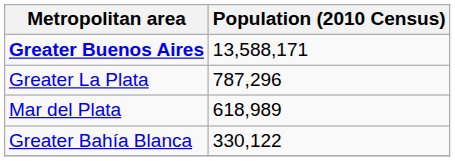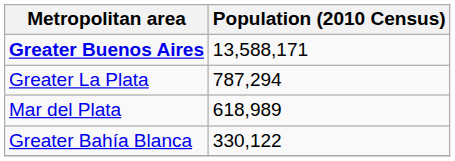 <table class="wikitable sortable">
 <tr>
 <th>Metropolitan area</th>
 <th>Population (2010 Census)</th>
 </tr>
 <tr>
 <td><strong><a href='#'>Greater Buenos Aires</a></strong></td>
 <td>13,588,171</td>
 </tr>
 <tr>
 <td><a href='#'>Greater La Plata</a></td>
-<td>787,296</td>
+<td>787,294</td>
 </tr>
 <tr>
 <td><a href='#'>Mar del Plata</a></td>
 <td>618,989</td>
 </tr>
 <tr>
 <td><a href='#'>Greater Bahía Blanca</a></td>
 <td>330,122</td>
 </tr>
 <tr>
 </tr>
 </table>
